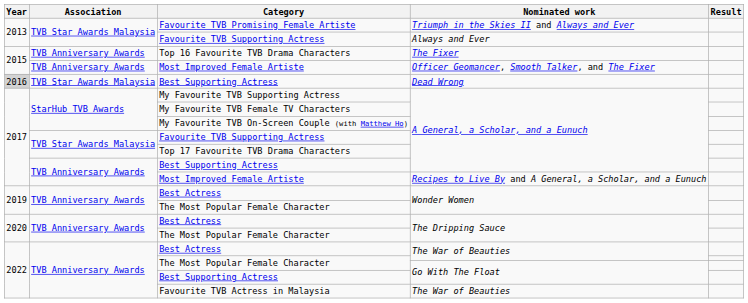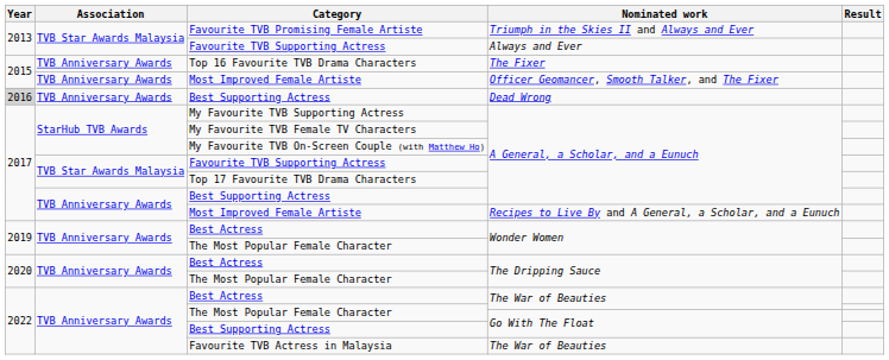 <table class="wikitable sortable">
 <tr>
 <th>Year</th>
 <th>Association</th>
 <th>Category</th>
 <th>Nominated work</th>
 <th>Result</th>
 </tr>
 <tr>
 <td rowspan="2">2013</td>
 <td rowspan="2"><a href='#'>TVB Star Awards Malaysia</a></td>
 <td><a href='#'>Favourite TVB Promising Female Artiste</a></td>
 <td><em><a href='#'>Triumph in the Skies II</a></em> and <em><a href='#'>Always and Ever</a></em></td>
 <td></td>
 </tr>
 <tr>
 <td><a href='#'>Favourite TVB Supporting Actress</a></td>
 <td><em>Always and Ever</em></td>
 <td></td>
 </tr>
 <tr>
 <td rowspan="2">2015</td>
 <td><a href='#'>TVB Anniversary Awards</a></td>
 <td>Top 16 Favourite TVB Drama Characters</td>
 <td><em><a href='#'>The Fixer</a></em></td>
 <td></td>
 </tr>
 <tr>
 <td><a href='#'>TVB Anniversary Awards</a></td>
 <td><a href='#'>Most Improved Female Artiste</a></td>
 <td><em><a href='#'>Officer Geomancer</a></em>, <em><a href='#'>Smooth Talker</a></em>, and <em><a href='#'>The Fixer</a></em></td>
 <td></td>
 </tr>
 <tr>
 <td style="background: lightgrey;">2016</td>
-<td><a href='#'>TVB Star Awards Malaysia</a></td>
+<td><a href='#'>TVB Anniversary Awards</a></td>
 <td><a href='#'>Best Supporting Actress</a></td>
 <td><em><a href='#'>Dead Wrong</a></em></td>
 <td></td>
 </tr>
 <tr>
 <td rowspan="7">2017</td>
 <td rowspan="3"><a href='#'>StarHub TVB Awards</a></td>
 <td>My Favourite TVB Supporting Actress</td>
 <td rowspan="6"><em><a href='#'>A General, a Scholar, and a Eunuch</a></em></td>
 <td></td>
 </tr>
 <tr>
 <td>My Favourite TVB Female TV Characters</td>
 <td></td>
 </tr>
 <tr>
 <td>My Favourite TVB On-Screen Couple <small>(with <a href='#'>Matthew Ho</a>)</small></td>
 <td></td>
 </tr>
 <tr>
 <td rowspan="2"><a href='#'>TVB Star Awards Malaysia</a></td>
 <td><a href='#'>Favourite TVB Supporting Actress</a></td>
 <td></td>
 </tr>
 <tr>
 <td>Top 17 Favourite TVB Drama Characters</td>
 <td></td>
 </tr>
 <tr>
 <td rowspan="2"><a href='#'>TVB Anniversary Awards</a></td>
 <td><a href='#'>Best Supporting Actress</a></td>
 <td></td>
 </tr>
 <tr>
 <td><a href='#'>Most Improved Female Artiste</a></td>
 <td><em><a href='#'>Recipes to Live By</a></em> and <em>A General, a Scholar, and a Eunuch</em></td>
 <td></td>
 </tr>
 <tr>
 <td rowspan="2">2019</td>
 <td rowspan="2"><a href='#'>TVB Anniversary Awards</a></td>
 <td><a href='#'>Best Actress</a></td>
 <td rowspan="2"><em> Wonder Women </em></td>
 <td></td>
 </tr>
 <tr>
 <td>The Most Popular Female Character</td>
 <td></td>
 </tr>
 <tr>
 <td rowspan="2">2020</td>
 <td rowspan="2"><a href='#'>TVB Anniversary Awards</a></td>
 <td><a href='#'>Best Actress</a></td>
 <td rowspan="2"><em> The Dripping Sauce </em></td>
 <td></td>
 </tr>
 <tr>
 <td>The Most Popular Female Character</td>
 <td></td>
 </tr>
 <tr>
 <td rowspan="5">2022</td>
 <td rowspan="5"><a href='#'>TVB Anniversary Awards</a></td>
 <td><a href='#'>Best Actress</a></td>
 <td rowspan="2"><em> The War of Beauties </em></td>
 <td></td>
 </tr>
 <tr>
 <td rowspan="2">The Most Popular Female Character</td>
 <td></td>
 </tr>
 <tr>
 <td rowspan="2"><em> Go With The Float </em></td>
 <td></td>
 </tr>
 <tr>
 <td><a href='#'>Best Supporting Actress</a></td>
 <td></td>
 </tr>
 <tr>
 <td>Favourite TVB Actress in Malaysia</td>
 <td><em> The War of Beauties </em></td>
 <td></td>
 </tr>
 </table>
